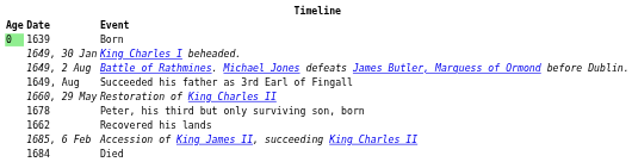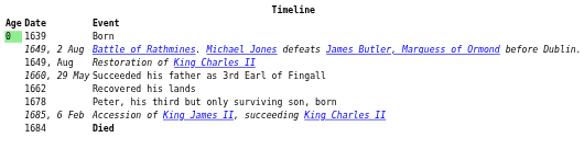 <table>
 <tr>
 <th colspan=3>Timeline</th>
 </tr>
 <tr>
 <th align="left">Age</th>
 <th align="left">Date</th>
 <th align="left">Event</th>
 </tr>
 <tr>
 <td style="background: lightgreen;">0</td>
 <td>1639</td>
 <td>Born</td>
 </tr>
 <tr>
 <td></td>
-<td><em>1649, 30 Jan</em></td>
-<td><em><a href='#'>King Charles I</a> beheaded.</em></td>
-</tr>
-<tr>
-<td></td>
 <td><em>1649, 2 Aug</em></td>
 <td><em><a href='#'>Battle of Rathmines</a>. <a href='#'>Michael Jones</a> defeats <a href='#'>James Butler, Marquess of Ormond</a> before Dublin.</em></td>
 </tr>
 <tr>
 <td></td>
 <td>1649, Aug</td>
+<td><em>Restoration of <a href='#'>King Charles II</a></em></td>
+</tr>
+<tr>
+<td></td>
+<td><em>1660, 29 May</em></td>
 <td>Succeeded his father as 3rd Earl of Fingall</td>
 </tr>
 <tr>
 <td></td>
-<td><em>1660, 29 May</em></td>
-<td><em>Restoration of <a href='#'>King Charles II</a></em></td>
+<td>1662</td>
+<td>Recovered his lands</td>
 </tr>
 <tr>
 <td></td>
 <td>1678</td>
 <td>Peter, his third but only surviving son, born</td>
-</tr>
-<tr>
-<td></td>
-<td>1662</td>
-<td>Recovered his lands</td>
 </tr>
 <tr>
 <td></td>
 <td><em>1685, 6 Feb</em></td>
 <td><em>Accession of <a href='#'>King James II</a>, succeeding <a href='#'>King Charles II</a></em></td>
 </tr>
 <tr>
 <td></td>
 <td>1684</td>
-<td>Died</td>
+<td><strong>Died</strong></td>
 </tr>
 </table>
